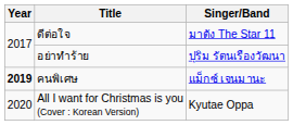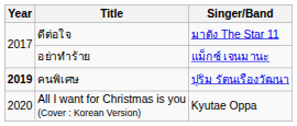 <table class="wikitable">
 <tr>
 <th>Year</th>
 <th>Title</th>
 <th>Singer/Band</th>
 </tr>
 <tr>
 <td rowspan="2">2017</td>
 <td>ดีต่อใจ</td>
 <td><a href='#'>มาตัง The Star 11</a></td>
 </tr>
 <tr>
 <td>อย่าทำร้าย</td>
-<td><a href='#'>ปุริม รัตนเรืองวัฒนา</a></td>
+<td><a href='#'>แม็กซ์ เจนมานะ</a></td>
 </tr>
 <tr>
 <td><strong>2019</strong></td>
 <td>คนพิเศษ</td>
-<td><a href='#'>แม็กซ์ เจนมานะ</a></td>
+<td><a href='#'>ปุริม รัตนเรืองวัฒนา</a></td>
 </tr>
 <tr>
 <td>2020</td>
 <td>All I want for Christmas is you<br><small>(Cover : Korean Version)</small></td>
 <td>Kyutae Oppa</td>
 </tr>
 </table>
